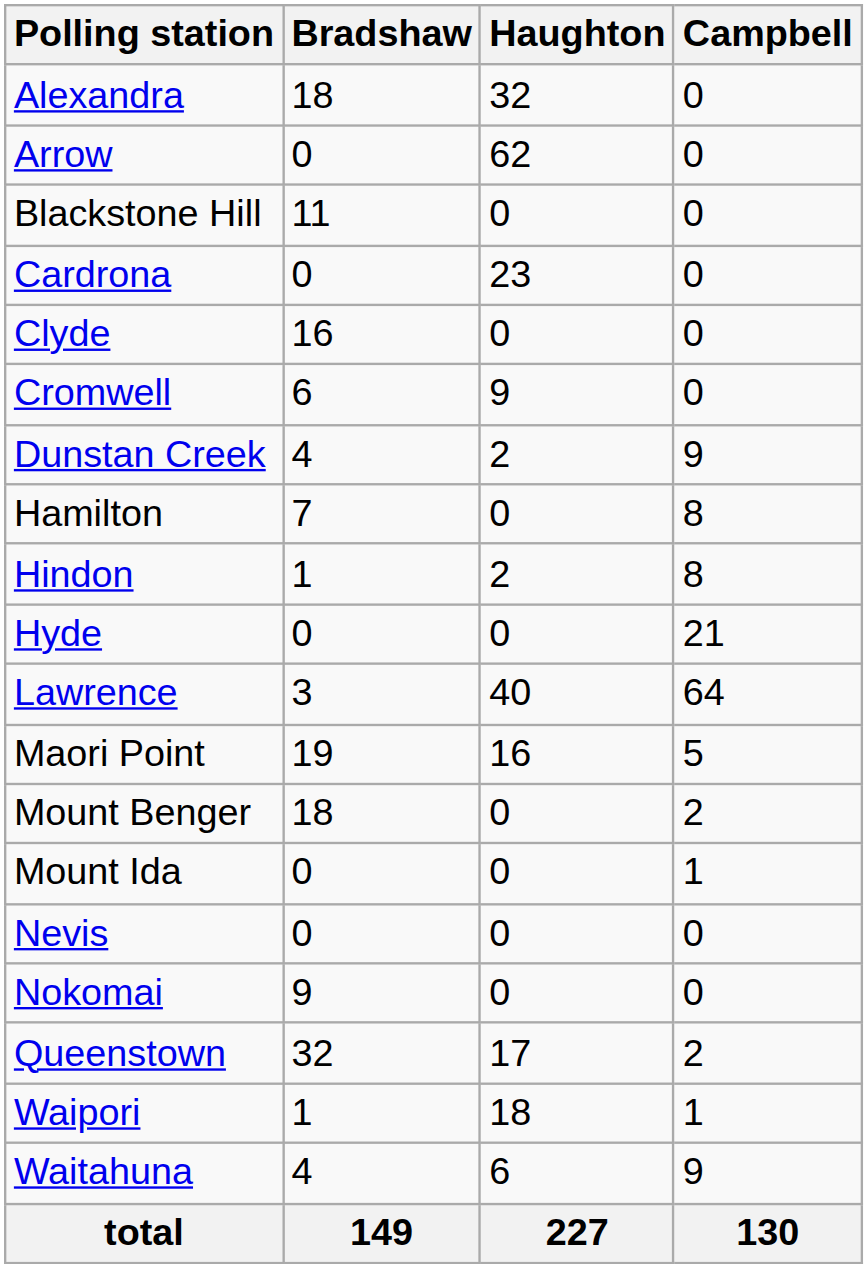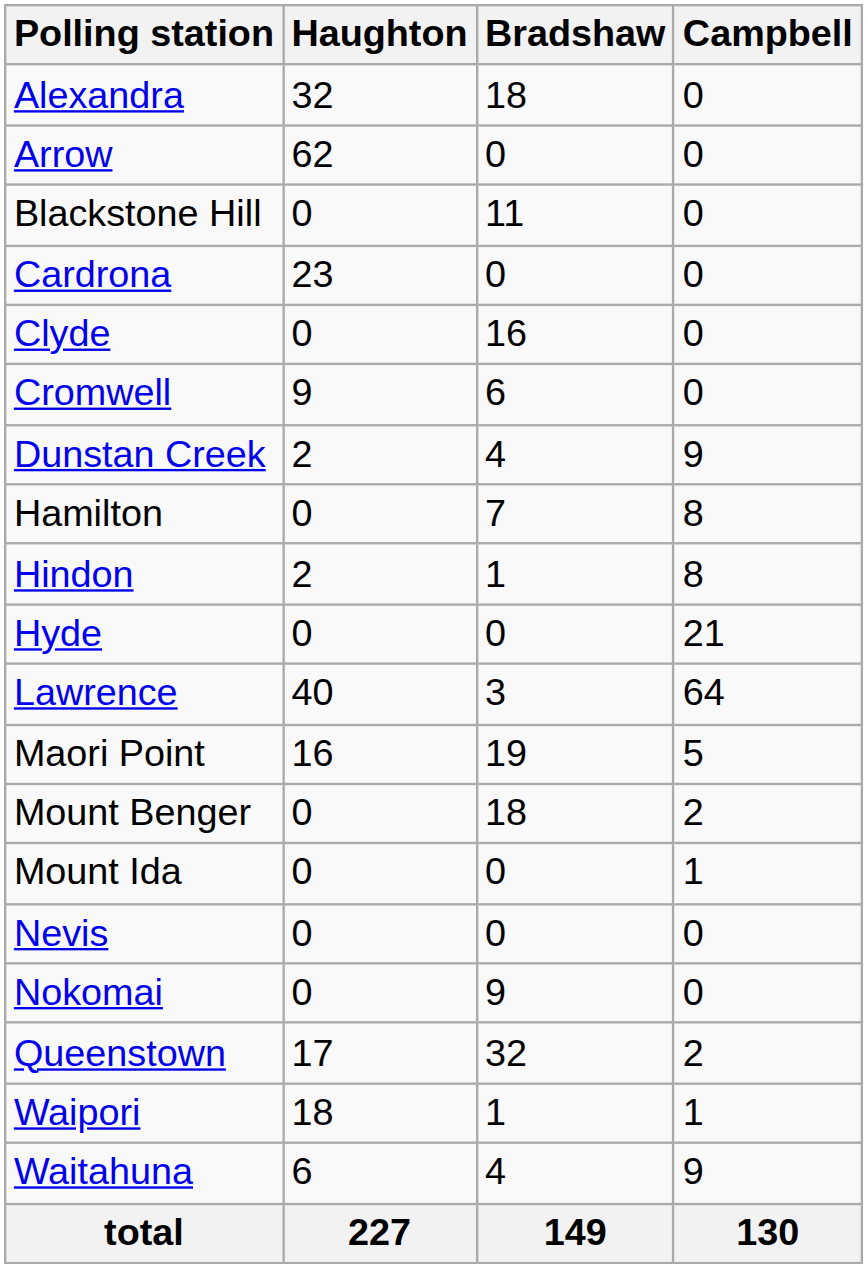 <table class="wikitable sortable collapsible">
 <tr>
 <th scope="col">Polling station</th>
+<th scope="col">Haughton</th>
 <th scope="col">Bradshaw</th>
-<th scope="col">Haughton</th>
 <th scope="col">Campbell</th>
 </tr>
 <tr>
 <td><a href='#'>Alexandra</a></td>
+<td>32</td>
 <td>18</td>
-<td>32</td>
 <td>0</td>
 </tr>
 <tr>
 <td><a href='#'>Arrow</a></td>
+<td>62</td>
 <td>0</td>
-<td>62</td>
 <td>0</td>
 </tr>
 <tr>
 <td>Blackstone Hill</td>
+<td>0</td>
 <td>11</td>
+<td>0</td>
+</tr>
+<tr>
+<td><a href='#'>Cardrona</a></td>
+<td>23</td>
 <td>0</td>
 <td>0</td>
 </tr>
 <tr>
-<td><a href='#'>Cardrona</a></td>
+<td><a href='#'>Clyde</a></td>
 <td>0</td>
-<td>23</td>
-<td>0</td>
-</tr>
-<tr>
-<td><a href='#'>Clyde</a></td>
 <td>16</td>
-<td>0</td>
 <td>0</td>
 </tr>
 <tr>
 <td><a href='#'>Cromwell</a></td>
+<td>9</td>
 <td>6</td>
-<td>9</td>
 <td>0</td>
 </tr>
 <tr>
 <td><a href='#'>Dunstan Creek</a></td>
+<td>2</td>
 <td>4</td>
-<td>2</td>
 <td>9</td>
 </tr>
 <tr>
 <td>Hamilton</td>
+<td>0</td>
 <td>7</td>
-<td>0</td>
 <td>8</td>
 </tr>
 <tr>
 <td><a href='#'>Hindon</a></td>
+<td>2</td>
 <td>1</td>
-<td>2</td>
 <td>8</td>
 </tr>
 <tr>
 <td><a href='#'>Hyde</a></td>
 <td>0</td>
 <td>0</td>
 <td>21</td>
 </tr>
 <tr>
 <td><a href='#'>Lawrence</a></td>
+<td>40</td>
 <td>3</td>
-<td>40</td>
 <td>64</td>
 </tr>
 <tr>
 <td>Maori Point</td>
+<td>16</td>
 <td>19</td>
-<td>16</td>
 <td>5</td>
 </tr>
 <tr>
 <td>Mount Benger</td>
+<td>0</td>
 <td>18</td>
-<td>0</td>
 <td>2</td>
 </tr>
 <tr>
 <td>Mount Ida</td>
 <td>0</td>
 <td>0</td>
 <td>1</td>
 </tr>
 <tr>
 <td><a href='#'>Nevis</a></td>
 <td>0</td>
 <td>0</td>
 <td>0</td>
 </tr>
 <tr>
 <td><a href='#'>Nokomai</a></td>
+<td>0</td>
 <td>9</td>
-<td>0</td>
 <td>0</td>
 </tr>
 <tr>
 <td><a href='#'>Queenstown</a></td>
+<td>17</td>
 <td>32</td>
-<td>17</td>
 <td>2</td>
 </tr>
 <tr>
 <td><a href='#'>Waipori</a></td>
+<td>18</td>
 <td>1</td>
-<td>18</td>
 <td>1</td>
 </tr>
 <tr>
 <td><a href='#'>Waitahuna</a></td>
+<td>6</td>
 <td>4</td>
-<td>6</td>
 <td>9</td>
 </tr>
 <tr>
 <th>total</th>
+<th>227</th>
 <th>149</th>
-<th>227</th>
 <th>130</th>
 </tr>
 </table>
